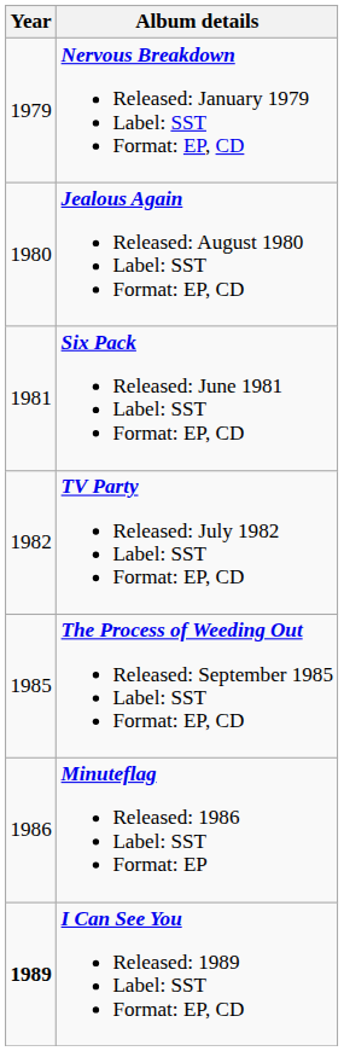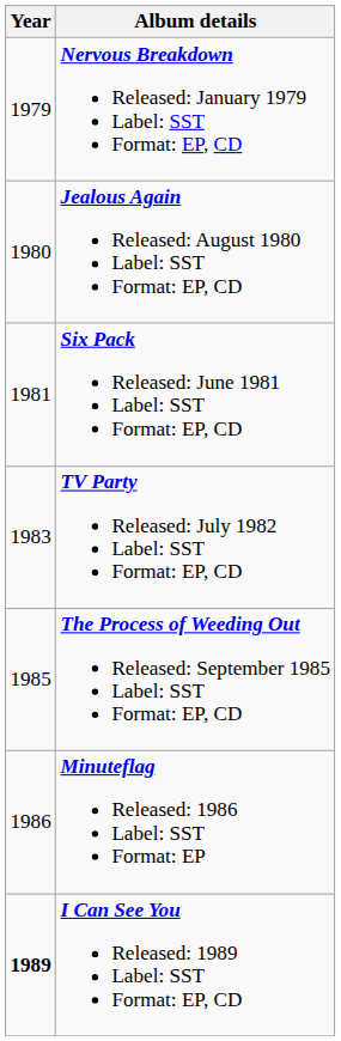 <table class ="wikitable">
 <tr>
 <th>Year</th>
 <th>Album details</th>
 </tr>
 <tr>
 <td>1979</td>
 <td><strong><em><a href='#'>Nervous Breakdown</a></em></strong><br><ul><li>Released: January 1979</li><li>Label: <a href='#'>SST</a></li><li>Format: <a href='#'>EP</a>, <a href='#'>CD</a></li></ul></td>
 </tr>
 <tr>
 <td>1980</td>
 <td><strong><em><a href='#'>Jealous Again</a></em></strong><br><ul><li>Released: August 1980</li><li>Label: SST</li><li>Format: EP, CD</li></ul></td>
 </tr>
 <tr>
 <td>1981</td>
 <td><strong><em><a href='#'>Six Pack</a></em></strong><br><ul><li>Released: June 1981</li><li>Label: SST</li><li>Format: EP, CD</li></ul></td>
 </tr>
 <tr>
-<td>1982</td>
+<td>1983</td>
 <td><strong><em><a href='#'>TV Party</a></em></strong><br><ul><li>Released: July 1982</li><li>Label: SST</li><li>Format: EP, CD</li></ul></td>
 </tr>
 <tr>
 <td>1985</td>
 <td><strong><em><a href='#'>The Process of Weeding Out</a></em></strong><br><ul><li>Released: September 1985</li><li>Label: SST</li><li>Format: EP, CD</li></ul></td>
 </tr>
 <tr>
 <td>1986</td>
 <td><strong><em><a href='#'>Minuteflag</a></em></strong><br><ul><li>Released: 1986</li><li>Label: SST</li><li>Format: EP</li></ul></td>
 </tr>
 <tr>
 <td><strong>1989</strong></td>
 <td><strong><em><a href='#'>I Can See You</a></em></strong><br><ul><li>Released: 1989</li><li>Label: SST</li><li>Format: EP, CD</li></ul></td>
 </tr>
 </table>
